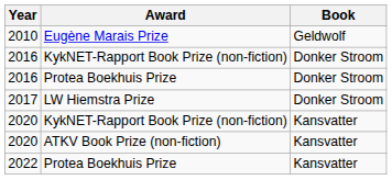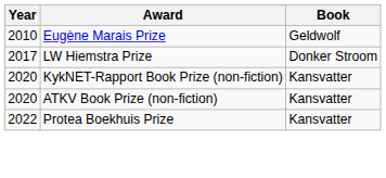 <table class="wikitable">
 <tr>
 <th>Year</th>
 <th>Award</th>
 <th>Book</th>
 </tr>
 <tr>
 <td>2010</td>
 <td><a href='#'>Eugène Marais Prize</a></td>
 <td>Geldwolf</td>
-</tr>
-<tr>
-<td>2016</td>
-<td>KykNET-Rapport Book Prize (non-fiction)</td>
-<td>Donker Stroom</td>
-</tr>
-<tr>
-<td>2016</td>
-<td>Protea Boekhuis Prize</td>
-<td>Donker Stroom</td>
 </tr>
 <tr>
 <td>2017</td>
 <td>LW Hiemstra Prize</td>
 <td>Donker Stroom</td>
 </tr>
 <tr>
 <td>2020</td>
 <td>KykNET-Rapport Book Prize (non-fiction)</td>
 <td>Kansvatter</td>
 </tr>
 <tr>
 <td>2020</td>
 <td>ATKV Book Prize (non-fiction)</td>
 <td>Kansvatter</td>
 </tr>
 <tr>
 <td>2022</td>
 <td>Protea Boekhuis Prize</td>
 <td>Kansvatter</td>
 </tr>
 </table>
